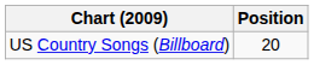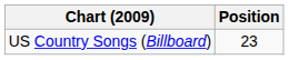 <table class="wikitable sortable">
 <tr>
 <th scope="col">Chart (2009)</th>
 <th scope="col">Position</th>
 </tr>
 <tr>
 <td>US <a href='#'>Country Songs</a> (<em><a href='#'>Billboard</a></em>)</td>
-<td align="center">20</td>
+<td align="center">23</td>
 </tr>
 </table>
